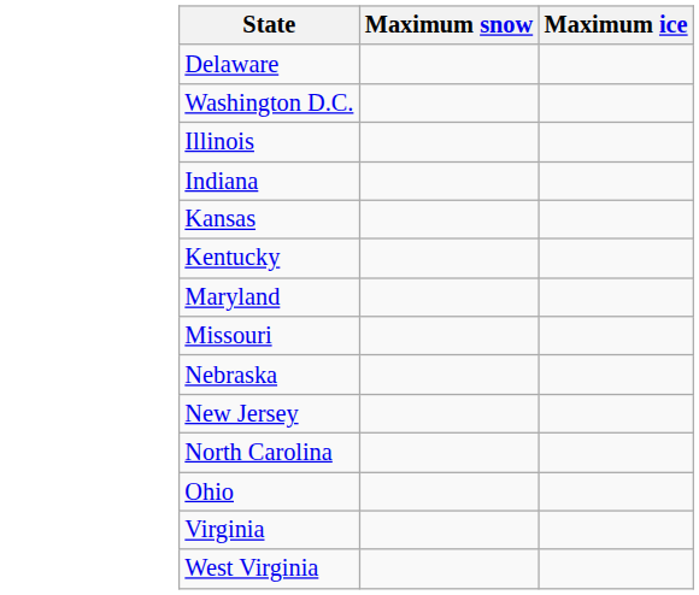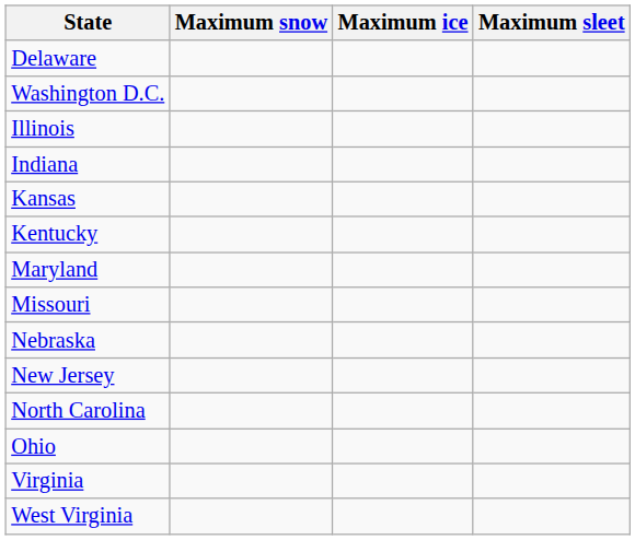 <table class="wikitable" style="float:right; margin-left: 1em;">
 <tr>
 <th>State</th>
 <th>Maximum <a href='#'>snow</a></th>
 <th>Maximum <a href='#'>ice</a></th>
+<th>Maximum <a href='#'>sleet</a></th>
 </tr>
 <tr>
 <td><a href='#'>Delaware</a></td>
+<td></td>
 <td></td>
 <td></td>
 </tr>
 <tr>
 <td><a href='#'>Washington D.C.</a></td>
 <td></td>
 <td></td>
+<td></td>
 </tr>
 <tr>
 <td><a href='#'>Illinois</a></td>
+<td></td>
 <td></td>
 <td></td>
 </tr>
 <tr>
 <td><a href='#'>Indiana</a></td>
 <td></td>
 <td></td>
+<td></td>
 </tr>
 <tr>
 <td><a href='#'>Kansas</a></td>
+<td></td>
 <td></td>
 <td></td>
 </tr>
 <tr>
 <td><a href='#'>Kentucky</a></td>
 <td></td>
 <td></td>
+<td></td>
 </tr>
 <tr>
 <td><a href='#'>Maryland</a></td>
+<td></td>
 <td></td>
 <td></td>
 </tr>
 <tr>
 <td><a href='#'>Missouri</a></td>
 <td></td>
 <td></td>
+<td></td>
 </tr>
 <tr>
 <td><a href='#'>Nebraska</a></td>
+<td></td>
 <td></td>
 <td></td>
 </tr>
 <tr>
 <td><a href='#'>New Jersey</a></td>
 <td></td>
 <td></td>
+<td></td>
 </tr>
 <tr>
 <td><a href='#'>North Carolina</a></td>
+<td></td>
 <td></td>
 <td></td>
 </tr>
 <tr>
 <td><a href='#'>Ohio</a></td>
 <td></td>
 <td></td>
+<td></td>
 </tr>
 <tr>
 <td><a href='#'>Virginia</a></td>
+<td></td>
 <td></td>
 <td></td>
 </tr>
 <tr>
 <td><a href='#'>West Virginia</a></td>
 <td></td>
 <td></td>
+<td></td>
 </tr>
 </table>
